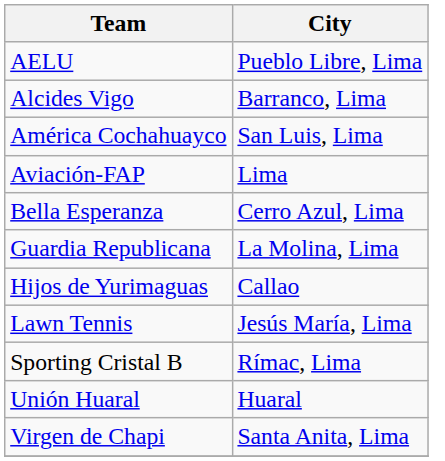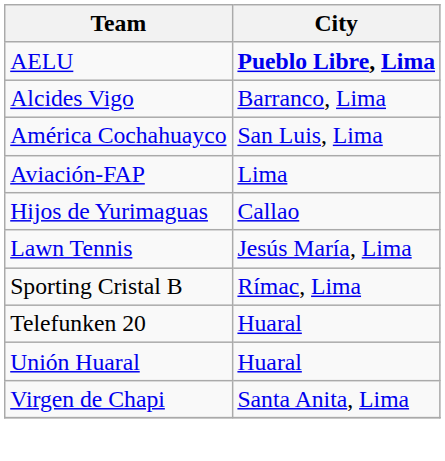 <table class="wikitable sortable">
 <tr>
 <th>Team</th>
 <th>City</th>
 </tr>
 <tr>
 <td><a href='#'>AELU</a></td>
-<td><a href='#'>Pueblo Libre</a>, <a href='#'>Lima</a></td>
+<td><strong><a href='#'>Pueblo Libre</a>, <a href='#'>Lima</a></strong></td>
 </tr>
 <tr>
 <td><a href='#'>Alcides Vigo</a></td>
 <td><a href='#'>Barranco</a>, <a href='#'>Lima</a></td>
 </tr>
 <tr>
 <td><a href='#'>América Cochahuayco</a></td>
 <td><a href='#'>San Luis</a>, <a href='#'>Lima</a></td>
 </tr>
 <tr>
 <td><a href='#'>Aviación-FAP</a></td>
 <td><a href='#'>Lima</a></td>
 </tr>
 <tr>
-<td><a href='#'>Bella Esperanza</a></td>
-<td><a href='#'>Cerro Azul</a>, <a href='#'>Lima</a></td>
-</tr>
-<tr>
-<td><a href='#'>Guardia Republicana</a></td>
-<td><a href='#'>La Molina</a>, <a href='#'>Lima</a></td>
-</tr>
-<tr>
 <td><a href='#'>Hijos de Yurimaguas</a></td>
 <td><a href='#'>Callao</a></td>
 </tr>
 <tr>
 <td><a href='#'>Lawn Tennis</a></td>
 <td><a href='#'>Jesús María</a>, <a href='#'>Lima</a></td>
 </tr>
 <tr>
 <td>Sporting Cristal B</td>
 <td><a href='#'>Rímac</a>, <a href='#'>Lima</a></td>
 </tr>
 <tr>
+<td>Telefunken 20</td>
+<td><a href='#'>Huaral</a></td>
+</tr>
+<tr>
 <td><a href='#'>Unión Huaral</a></td>
 <td><a href='#'>Huaral</a></td>
 </tr>
 <tr>
 <td><a href='#'>Virgen de Chapi</a></td>
 <td><a href='#'>Santa Anita</a>, <a href='#'>Lima</a></td>
 </tr>
 <tr>
 </tr>
 </table>
